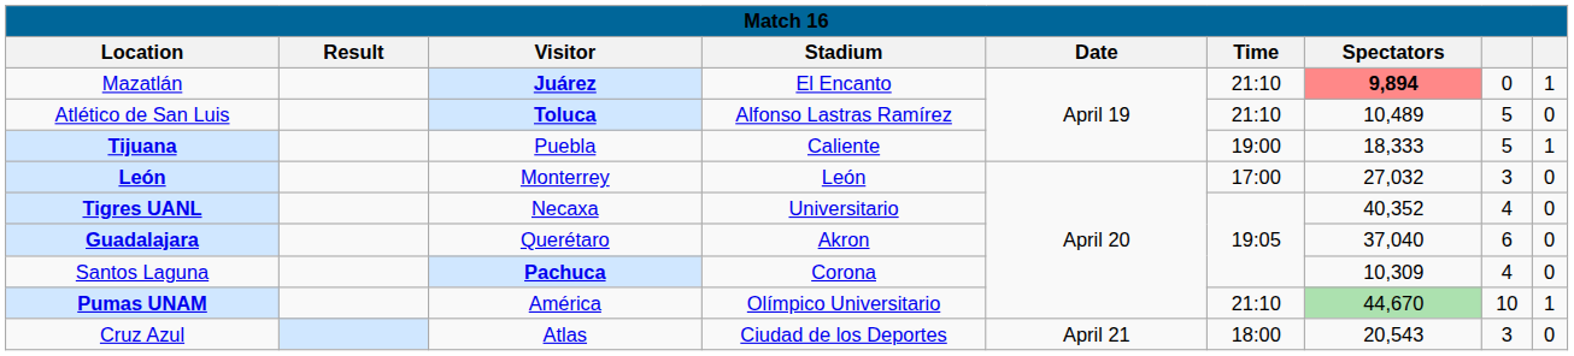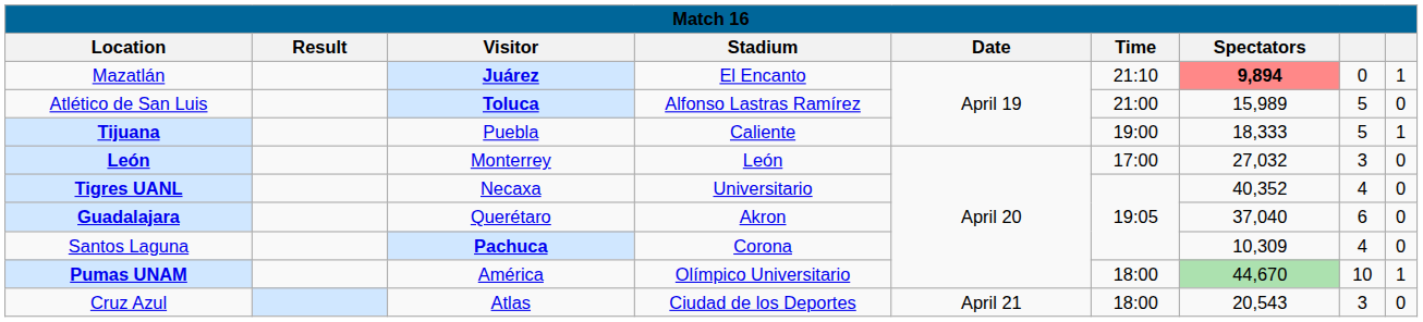 <table class="wikitable mw-collapsible " style="font-size:95%; text-align: center; width: 95%;">
 <tr>
 <th colspan="9" style=" background: #006699 " width="100%;" align="center"><b>Match 16</b></th>
 </tr>
 <tr>
 <th width="125">Location</th>
 <th width="65">Result</th>
 <th width="125">Visitor</th>
 <th width="130">Stadium</th>
 <th width="100">Date</th>
 <th width="40">Time</th>
 <th width="50">Spectators</th>
 <th width="10"></th>
 <th width="10"></th>
 </tr>
 <tr aling="center">
 <td><a href='#'>Mazatlán</a></td>
 <td></td>
 <td bgcolor="D0E7FF"><strong><a href='#'>Juárez</a></strong></td>
 <td><a href='#'>El Encanto</a></td>
 <td rowspan="3">April 19</td>
 <td>21:10</td>
 <td bgcolor=#FF8888><strong>9,894</strong></td>
 <td>0</td>
 <td>1</td>
 </tr>
 <tr aling="center">
 <td><a href='#'>Atlético de San Luis</a></td>
 <td></td>
 <td bgcolor="D0E7FF"><strong><a href='#'>Toluca</a></strong></td>
 <td><a href='#'>Alfonso Lastras Ramírez</a></td>
-<td>21:10</td>
-<td>10,489</td>
+<td>21:00</td>
+<td>15,989</td>
 <td>5</td>
 <td>0</td>
 </tr>
 <tr aling="center">
 <td bgcolor="D0E7FF"><strong><a href='#'>Tijuana</a></strong></td>
 <td></td>
 <td><a href='#'>Puebla</a></td>
 <td><a href='#'>Caliente</a></td>
 <td>19:00</td>
 <td>18,333</td>
 <td>5</td>
 <td>1</td>
 </tr>
 <tr aling="center">
 <td bgcolor="D0E7FF"><strong><a href='#'>León</a></strong></td>
 <td></td>
 <td><a href='#'>Monterrey</a></td>
 <td><a href='#'>León</a></td>
 <td rowspan="5">April 20</td>
 <td>17:00</td>
 <td>27,032</td>
 <td>3</td>
 <td>0</td>
 </tr>
 <tr aling="center">
 <td bgcolor="D0E7FF"><strong><a href='#'>Tigres UANL</a></strong></td>
 <td></td>
 <td><a href='#'>Necaxa</a></td>
 <td><a href='#'>Universitario</a></td>
 <td rowspan="3">19:05</td>
 <td>40,352</td>
 <td>4</td>
 <td>0</td>
 </tr>
 <tr aling="center">
 <td bgcolor="D0E7FF"><strong><a href='#'>Guadalajara</a></strong></td>
 <td></td>
 <td><a href='#'>Querétaro</a></td>
 <td><a href='#'>Akron</a></td>
 <td>37,040</td>
 <td>6</td>
 <td>0</td>
 </tr>
 <tr aling="center">
 <td><a href='#'>Santos Laguna</a></td>
 <td></td>
 <td bgcolor="D0E7FF"><strong><a href='#'>Pachuca</a></strong></td>
 <td><a href='#'>Corona</a></td>
 <td>10,309</td>
 <td>4</td>
 <td>0</td>
 </tr>
 <tr aling="center">
 <td bgcolor="D0E7FF"><strong><a href='#'>Pumas UNAM</a></strong></td>
 <td></td>
 <td><a href='#'>América</a></td>
 <td><a href='#'>Olímpico Universitario</a></td>
-<td>21:10</td>
+<td>18:00</td>
 <td bgcolor=#ACE1AF>44,670</td>
 <td>10</td>
 <td>1</td>
 </tr>
 <tr aling="center">
 <td><a href='#'>Cruz Azul</a></td>
 <td bgcolor="D0E7FF"><strong></strong></td>
 <td><a href='#'>Atlas</a></td>
 <td><a href='#'>Ciudad de los Deportes</a></td>
 <td>April 21</td>
 <td>18:00</td>
 <td>20,543</td>
 <td>3</td>
 <td>0</td>
 </tr>
 </table>
